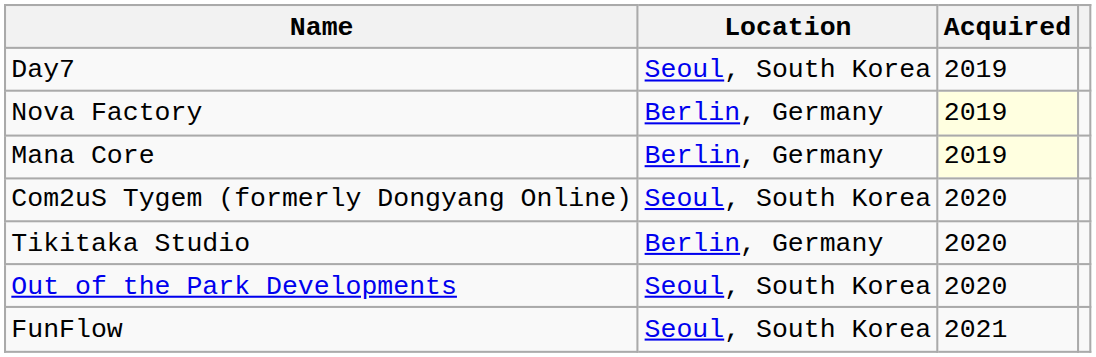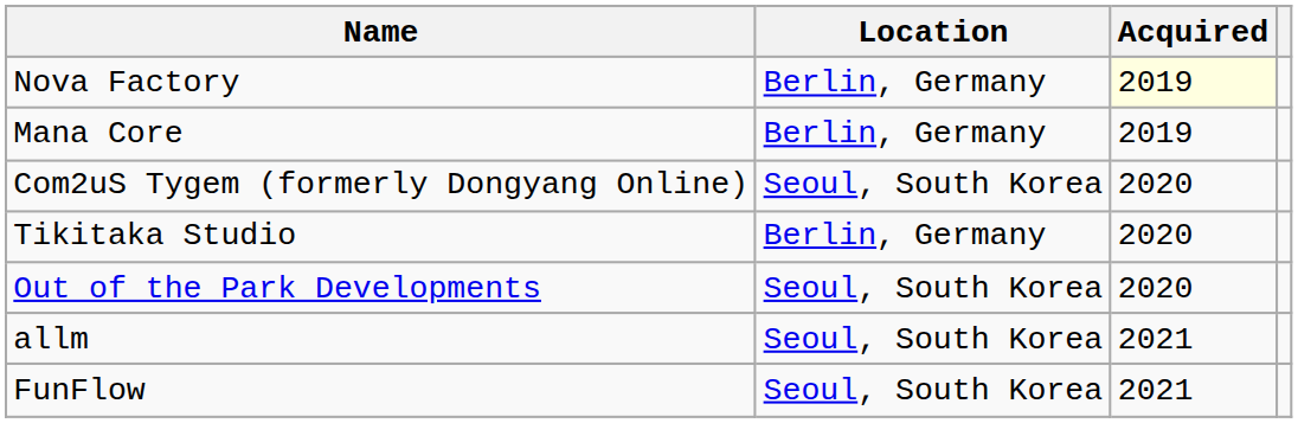 <table class=wikitable sortable plainrowheaders">
 <tr>
 <th scope="col">Name</th>
 <th scope="col">Location</th>
 <th scope="col">Acquired</th>
 <th scope="col" class="unsortable"></th>
-</tr>
-<tr>
-<td>Day7</td>
-<td><a href='#'>Seoul</a>, South Korea</td>
-<td>2019</td>
-<td style="text-align:center;"></td>
 </tr>
 <tr>
 <td>Nova Factory</td>
 <td><a href='#'>Berlin</a>, Germany</td>
 <td style="background: lightyellow;">2019</td>
 <td style="text-align:center;"></td>
 </tr>
 <tr>
 <td>Mana Core</td>
 <td><a href='#'>Berlin</a>, Germany</td>
-<td style="background: lightyellow;">2019</td>
+<td>2019</td>
 <td style="text-align:center;"></td>
 </tr>
 <tr>
 <td>Com2uS Tygem (formerly Dongyang Online)</td>
 <td><a href='#'>Seoul</a>, South Korea</td>
 <td>2020</td>
 <td style="text-align:center;"></td>
 </tr>
 <tr>
 <td>Tikitaka Studio</td>
 <td><a href='#'>Berlin</a>, Germany</td>
 <td>2020</td>
 <td style="text-align:center;"></td>
 </tr>
 <tr>
 <td><a href='#'>Out of the Park Developments</a></td>
 <td><a href='#'>Seoul</a>, South Korea</td>
 <td>2020</td>
 <td style="text-align:center;"></td>
 </tr>
 <tr>
+<td>allm</td>
+<td><a href='#'>Seoul</a>, South Korea</td>
+<td>2021</td>
+<td style="text-align:center;"></td>
+</tr>
+<tr>
 <td>FunFlow</td>
 <td><a href='#'>Seoul</a>, South Korea</td>
 <td>2021</td>
 <td style="text-align:center;"></td>
 </tr>
 </table>
